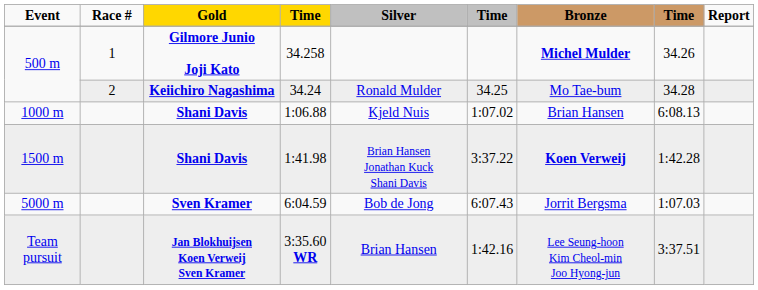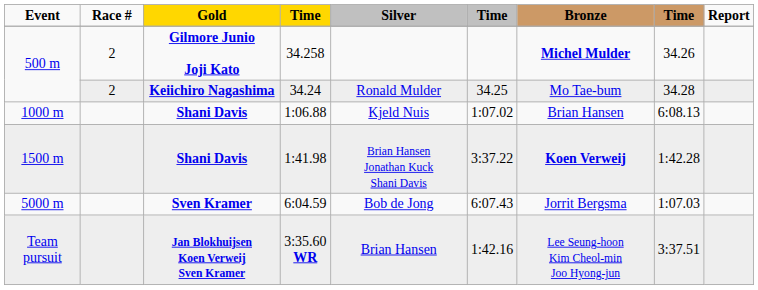 <table class="wikitable">
 <tr>
 <td width="80" align="center"><strong>Event</strong></td>
 <td width="65" align="center"><strong>Race #</strong></td>
 <td width="150" bgcolor="gold" align="center"><strong>Gold</strong></td>
 <td width="50" bgcolor="gold" align="center"><strong>Time</strong></td>
 <td width="150" bgcolor="silver" align="center"><strong>Silver</strong></td>
 <td width="50" bgcolor="silver" align="center"><strong>Time</strong></td>
 <td width="150" bgcolor="#CC9966" align="center"><strong>Bronze</strong></td>
 <td width="50" bgcolor="#CC9966" align="center"><strong>Time</strong></td>
 <td width="50" align="center"><strong>Report</strong></td>
 </tr>
 <tr bgcolor="#cccccc">
 </tr>
 <tr>
 <td rowspan=2 align="center"><a href='#'>500 m</a></td>
-<td align="center">1</td>
+<td align="center">2</td>
 <td align="center"><strong><a href='#'>Gilmore Junio</a></strong><br><small></small><br><strong><a href='#'>Joji Kato</a></strong><br><small></small></td>
 <td align="center">34.258</td>
 <td></td>
 <td></td>
 <td align="center"><strong><a href='#'>Michel Mulder</a><br><small></small></strong></td>
 <td align="center">34.26</td>
 <td align="center"></td>
 </tr>
 <tr bgcolor="#eeeeee">
 <td align="center">2</td>
 <td align="center"><strong><a href='#'>Keiichiro Nagashima</a></strong><br><small></small></td>
 <td align="center">34.24</td>
 <td align="center"><a href='#'>Ronald Mulder</a><br><small></small></td>
 <td align="center">34.25</td>
 <td align="center"><a href='#'>Mo Tae-bum</a><br><small></small></td>
 <td align="center">34.28</td>
 <td align="center"></td>
 </tr>
 <tr>
 <td align="center"><a href='#'>1000 m</a></td>
 <td align="center"></td>
 <td align="center"><strong><a href='#'>Shani Davis</a></strong><br><small></small></td>
 <td align="center">1:06.88</td>
 <td align="center"><a href='#'>Kjeld Nuis</a><br><small></small></td>
 <td align="center">1:07.02</td>
 <td align="center"><a href='#'>Brian Hansen</a><br><small></small></td>
 <td align="center">6:08.13</td>
 <td align="center"></td>
 </tr>
 <tr bgcolor="#eeeeee">
 <td align="center"><a href='#'>1500 m</a></td>
 <td align="center"></td>
 <td align="center"><strong><a href='#'>Shani Davis</a></strong><br><small></small></td>
 <td align="center">1:41.98</td>
 <td align="center"><br><small><a href='#'>Brian Hansen</a><br><a href='#'>Jonathan Kuck</a><br><a href='#'>Shani Davis</a></small></td>
 <td align="center">3:37.22</td>
 <td align="center"><strong><a href='#'>Koen Verweij</a><br><small></small></strong></td>
 <td align="center">1:42.28</td>
 <td align="center"></td>
 </tr>
 <tr>
 <td align="center"><a href='#'>5000 m</a></td>
 <td align="center"></td>
 <td align="center"><strong><a href='#'>Sven Kramer</a></strong><br><small></small></td>
 <td align="center">6:04.59</td>
 <td align="center"><a href='#'>Bob de Jong</a><br><small></small></td>
 <td align="center">6:07.43</td>
 <td align="center"><a href='#'>Jorrit Bergsma</a><br><small></small></td>
 <td align="center">1:07.03</td>
 <td align="center"></td>
 </tr>
 <tr bgcolor="#eeeeee">
 <td align="center"><a href='#'>Team pursuit</a></td>
 <td align="center"></td>
 <td align="center"><strong><br><small><a href='#'>Jan Blokhuijsen</a><br><a href='#'>Koen Verweij</a><br><a href='#'>Sven Kramer</a></small></strong></td>
 <td align="center">3:35.60<br><strong><a href='#'>WR</a></strong></td>
 <td align="center"><a href='#'>Brian Hansen</a><br><small></small></td>
 <td align="center">1:42.16</td>
 <td align="center"><br><small><a href='#'>Lee Seung-hoon</a><br><a href='#'>Kim Cheol-min</a><br><a href='#'>Joo Hyong-jun</a></small></td>
 <td align="center">3:37.51</td>
 <td align="center"></td>
 </tr>
 </table>
